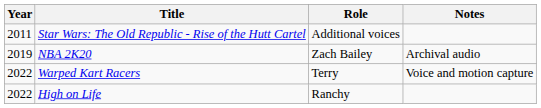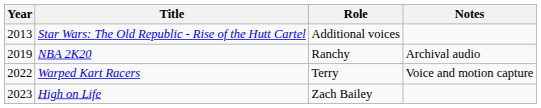 <table class="wikitable sortable">
 <tr>
 <th>Year</th>
 <th>Title</th>
 <th>Role</th>
 <th>Notes</th>
 </tr>
 <tr>
-<td>2011</td>
+<td>2013</td>
 <td><em><a href='#'>Star Wars: The Old Republic - Rise of the Hutt Cartel</a></em></td>
 <td>Additional voices</td>
 <td></td>
 </tr>
 <tr>
 <td>2019</td>
 <td><em><a href='#'>NBA 2K20</a></em></td>
-<td>Zach Bailey</td>
+<td>Ranchy</td>
 <td>Archival audio</td>
 </tr>
 <tr>
 <td>2022</td>
 <td><em><a href='#'>Warped Kart Racers</a></em></td>
 <td>Terry</td>
 <td>Voice and motion capture</td>
 </tr>
 <tr>
-<td>2022</td>
+<td>2023</td>
 <td><em><a href='#'>High on Life</a></em></td>
-<td>Ranchy</td>
+<td>Zach Bailey</td>
 <td></td>
 </tr>
 </table>
